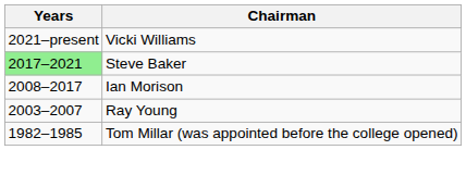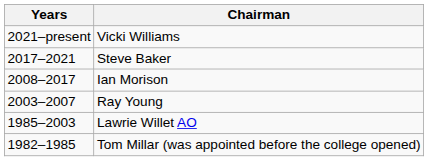 <table class="wikitable">
 <tr>
 <th>Years</th>
 <th>Chairman</th>
 </tr>
 <tr>
 <td>2021–present</td>
 <td>Vicki Williams</td>
 </tr>
 <tr>
-<td style="background: lightgreen;">2017–2021</td>
+<td>2017–2021</td>
 <td>Steve Baker</td>
 </tr>
 <tr>
 <td>2008–2017</td>
 <td>Ian Morison</td>
 </tr>
 <tr>
 <td>2003–2007</td>
 <td>Ray Young</td>
 </tr>
 <tr>
+<td>1985–2003</td>
+<td>Lawrie Willet <a href='#'>AO</a></td>
+</tr>
+<tr>
 <td>1982–1985</td>
 <td>Tom Millar (was appointed before the college opened)</td>
 </tr>
 </table>
